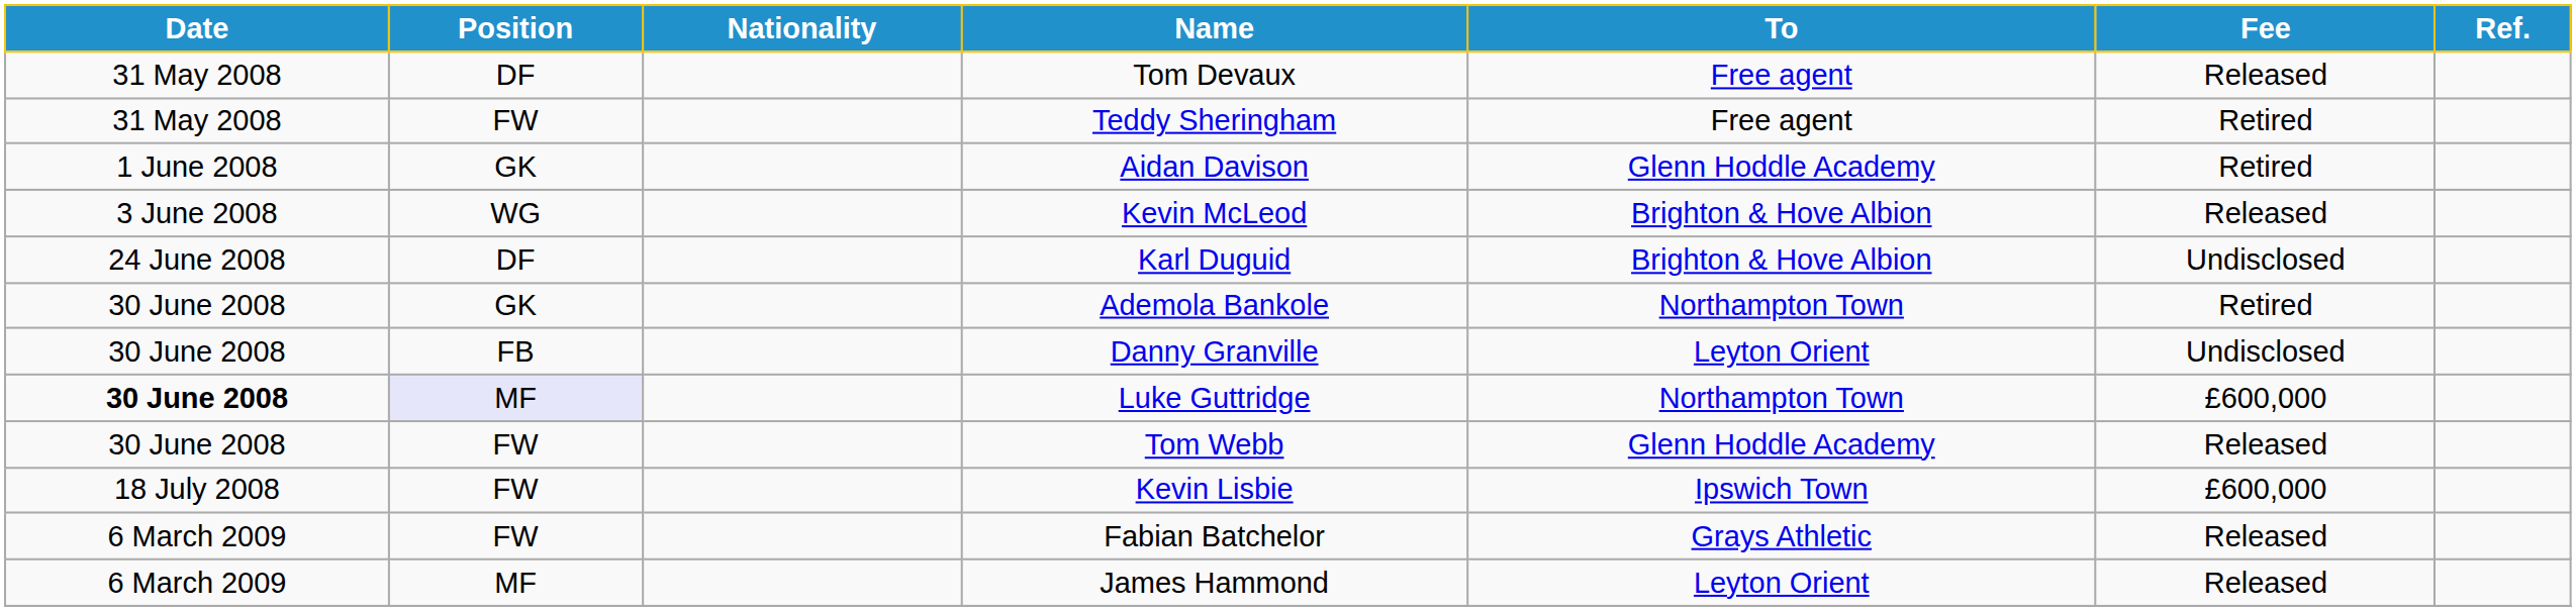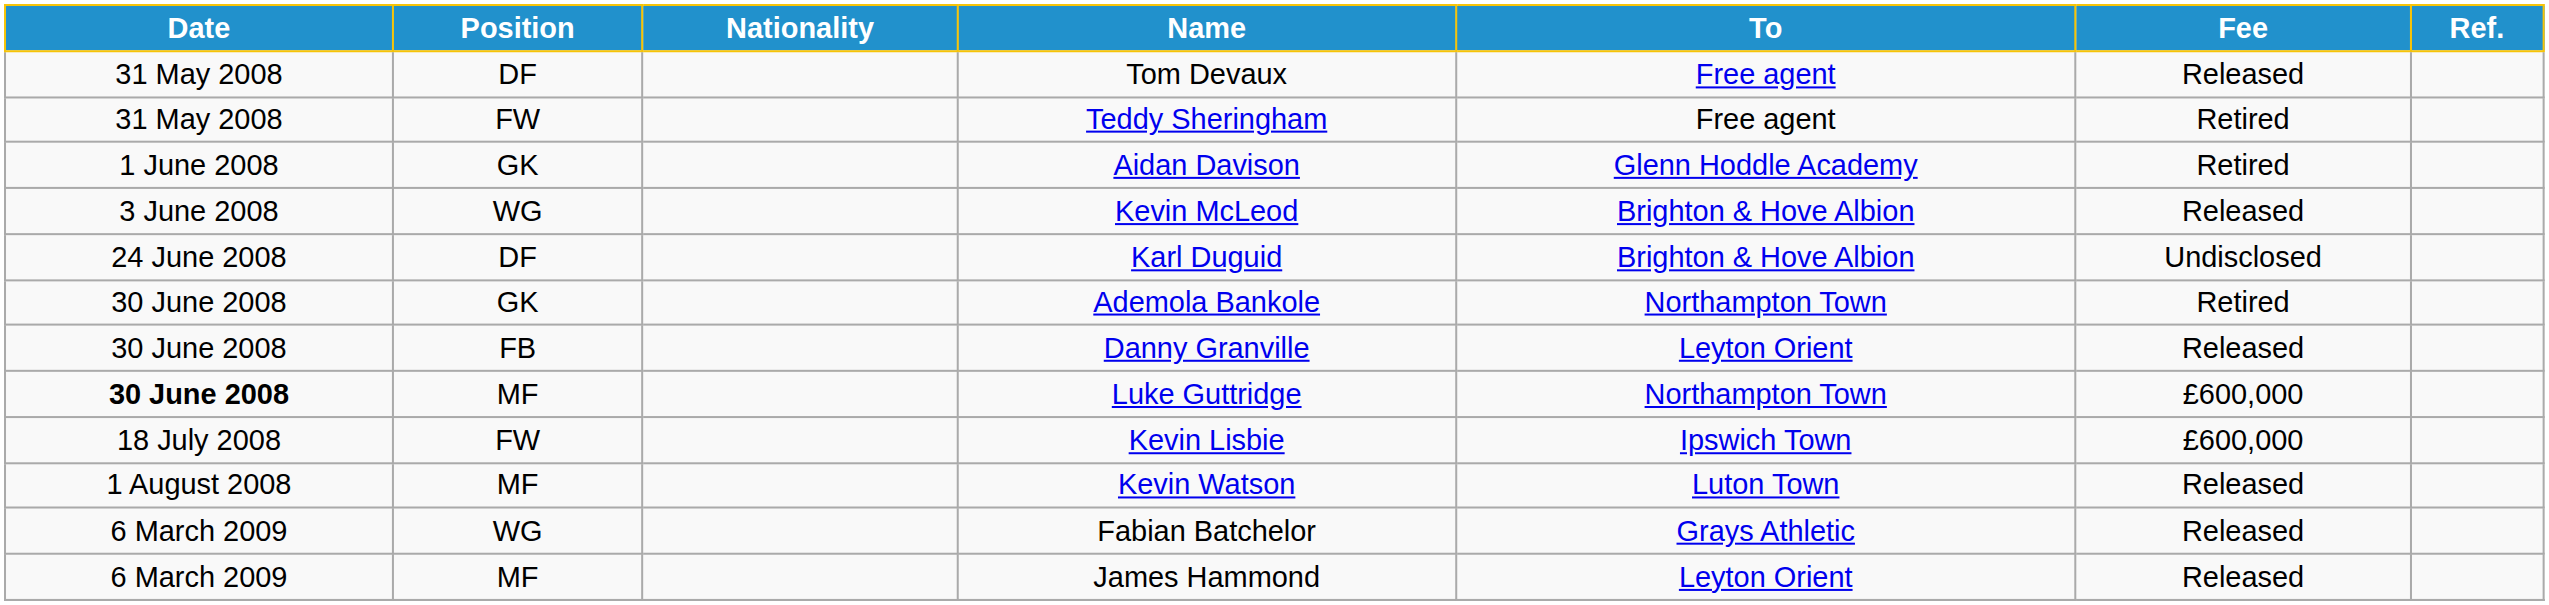 <table class="wikitable" style="text-align:center; font-size:90%; width:100%;">
 <tr>
 <th style="background:#2191CC; color:white; border:1px solid #F7C408; text-align:center;">Date</th>
 <th style="background:#2191CC; color:white; border:1px solid #F7C408; text-align:center;">Position</th>
 <th style="background:#2191CC; color:white; border:1px solid #F7C408; text-align:center;">Nationality</th>
 <th style="background:#2191CC; color:white; border:1px solid #F7C408; text-align:center;">Name</th>
 <th style="background:#2191CC; color:white; border:1px solid #F7C408; text-align:center;">To</th>
 <th style="background:#2191CC; color:white; border:1px solid #F7C408; text-align:center;">Fee</th>
 <th style="background:#2191CC; color:white; border:1px solid #F7C408; text-align:center;">Ref.</th>
 </tr>
 <tr>
 <td>31 May 2008</td>
 <td>DF</td>
 <td></td>
 <td>Tom Devaux</td>
 <td><a href='#'>Free agent</a></td>
 <td>Released</td>
 <td></td>
 </tr>
 <tr>
 <td>31 May 2008</td>
 <td>FW</td>
 <td></td>
 <td><a href='#'>Teddy Sheringham</a></td>
 <td>Free agent</td>
 <td>Retired</td>
 <td></td>
 </tr>
 <tr>
 <td>1 June 2008</td>
 <td>GK</td>
 <td></td>
 <td><a href='#'>Aidan Davison</a></td>
 <td> <a href='#'>Glenn Hoddle Academy</a></td>
 <td>Retired</td>
 <td></td>
 </tr>
 <tr>
 <td>3 June 2008</td>
 <td>WG</td>
 <td></td>
 <td><a href='#'>Kevin McLeod</a></td>
 <td> <a href='#'>Brighton & Hove Albion</a></td>
 <td>Released</td>
 <td></td>
 </tr>
 <tr>
 <td>24 June 2008</td>
 <td>DF</td>
 <td></td>
 <td><a href='#'>Karl Duguid</a></td>
 <td> <a href='#'>Brighton & Hove Albion</a></td>
 <td>Undisclosed</td>
 <td></td>
 </tr>
 <tr>
 <td>30 June 2008</td>
 <td>GK</td>
 <td></td>
 <td><a href='#'>Ademola Bankole</a></td>
 <td> <a href='#'>Northampton Town</a></td>
 <td>Retired</td>
 <td></td>
 </tr>
 <tr>
 <td>30 June 2008</td>
 <td>FB</td>
 <td></td>
 <td><a href='#'>Danny Granville</a></td>
 <td> <a href='#'>Leyton Orient</a></td>
-<td>Undisclosed</td>
+<td>Released</td>
 <td></td>
 </tr>
 <tr>
 <td><strong>30 June 2008</strong></td>
-<td style="background: lavender;">MF</td>
+<td>MF</td>
 <td></td>
 <td><a href='#'>Luke Guttridge</a></td>
 <td> <a href='#'>Northampton Town</a></td>
 <td>£600,000</td>
-<td></td>
-</tr>
-<tr>
-<td>30 June 2008</td>
-<td>FW</td>
-<td></td>
-<td><a href='#'>Tom Webb</a></td>
-<td> <a href='#'>Glenn Hoddle Academy</a></td>
-<td>Released</td>
 <td></td>
 </tr>
 <tr>
 <td>18 July 2008</td>
 <td>FW</td>
 <td></td>
 <td><a href='#'>Kevin Lisbie</a></td>
 <td> <a href='#'>Ipswich Town</a></td>
 <td>£600,000</td>
 <td></td>
 </tr>
 <tr>
+<td>1 August 2008</td>
+<td>MF</td>
+<td></td>
+<td><a href='#'>Kevin Watson</a></td>
+<td> <a href='#'>Luton Town</a></td>
+<td>Released</td>
+<td></td>
+</tr>
+<tr>
 <td>6 March 2009</td>
-<td>FW</td>
+<td>WG</td>
 <td></td>
 <td>Fabian Batchelor</td>
 <td> <a href='#'>Grays Athletic</a></td>
 <td>Released</td>
 <td></td>
 </tr>
 <tr>
 <td>6 March 2009</td>
 <td>MF</td>
 <td></td>
 <td>James Hammond</td>
 <td> <a href='#'>Leyton Orient</a></td>
 <td>Released</td>
 <td></td>
 </tr>
 <tr>
 </tr>
 </table>
